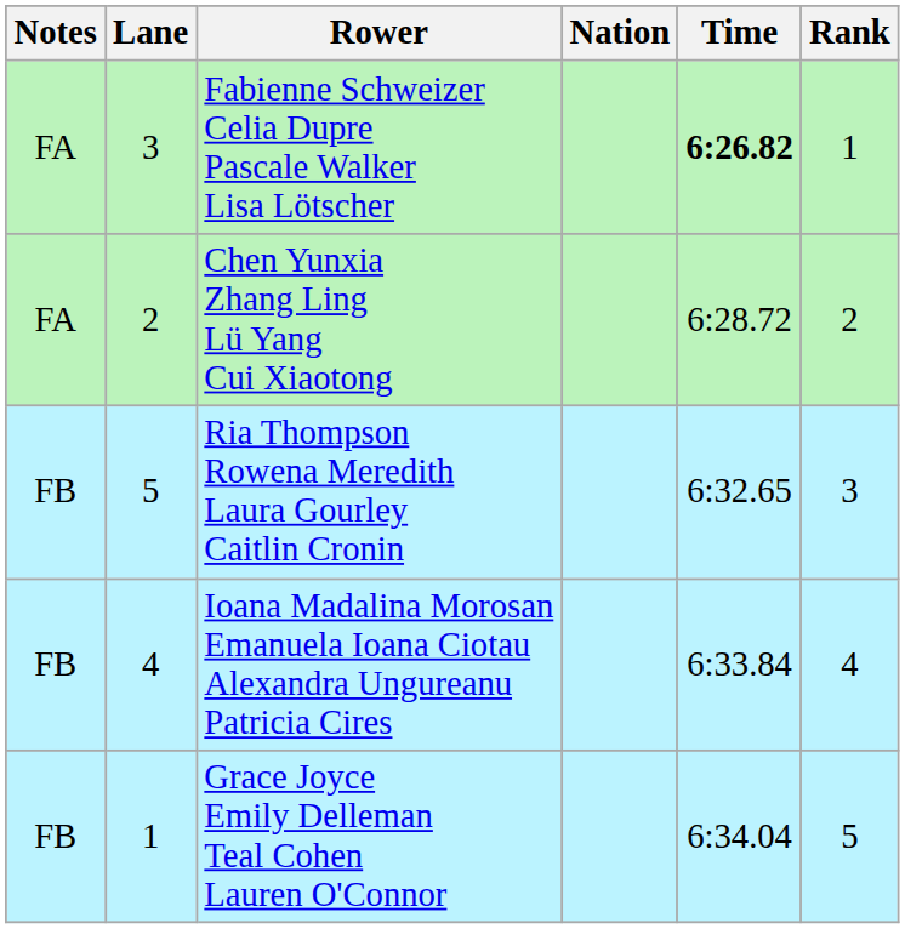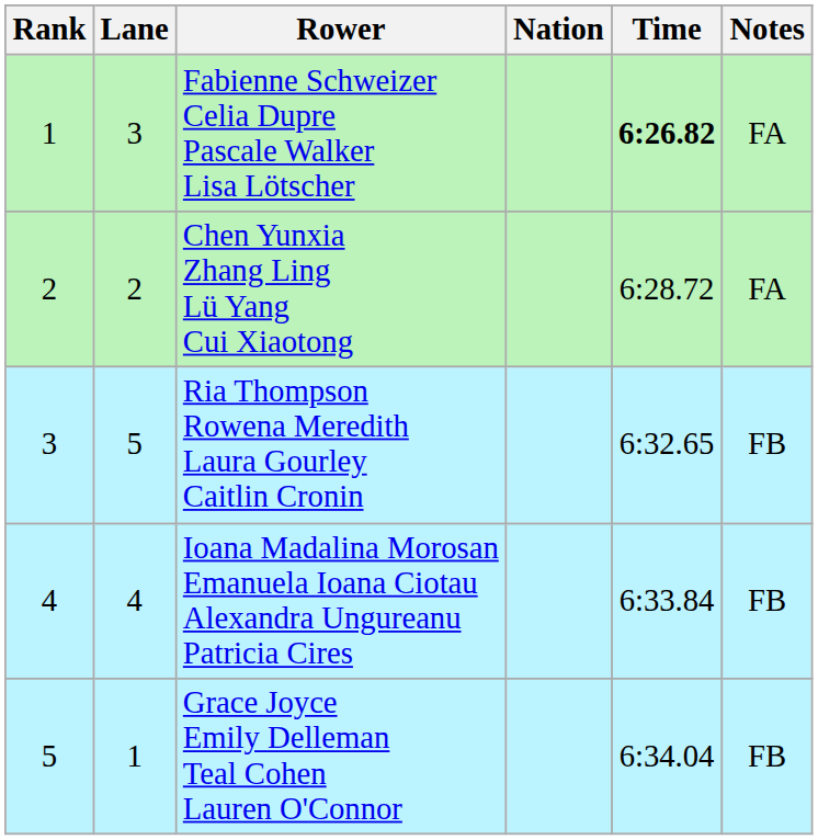 <table class="wikitable sortable" style="text-align:center">
 <tr>
-<th>Notes</th>
+<th>Rank</th>
 <th>Lane</th>
 <th>Rower</th>
 <th>Nation</th>
 <th>Time</th>
-<th>Rank</th>
+<th>Notes</th>
 </tr>
 <tr bgcolor=bbf3bb>
-<td>FA</td>
+<td>1</td>
 <td>3</td>
 <td align=left><a href='#'>Fabienne Schweizer</a><br><a href='#'>Celia Dupre</a><br><a href='#'>Pascale Walker</a><br><a href='#'>Lisa Lötscher</a></td>
 <td align=left></td>
 <td><strong>6:26.82</strong></td>
-<td>1</td>
+<td>FA</td>
 </tr>
 <tr bgcolor=bbf3bb>
-<td>FA</td>
+<td>2</td>
 <td>2</td>
 <td align=left><a href='#'>Chen Yunxia</a><br><a href='#'>Zhang Ling</a><br><a href='#'>Lü Yang</a><br><a href='#'>Cui Xiaotong</a></td>
 <td align=left></td>
 <td>6:28.72</td>
-<td>2</td>
+<td>FA</td>
 </tr>
 <tr bgcolor=bbf3ff>
-<td>FB</td>
+<td>3</td>
 <td>5</td>
 <td align=left><a href='#'>Ria Thompson</a><br><a href='#'>Rowena Meredith</a><br><a href='#'>Laura Gourley</a><br><a href='#'>Caitlin Cronin</a></td>
 <td align=left></td>
 <td>6:32.65</td>
-<td>3</td>
+<td>FB</td>
 </tr>
 <tr bgcolor=bbf3ff>
-<td>FB</td>
+<td>4</td>
 <td>4</td>
 <td align=left><a href='#'>Ioana Madalina Morosan</a><br><a href='#'>Emanuela Ioana Ciotau</a><br><a href='#'>Alexandra Ungureanu</a><br><a href='#'>Patricia Cires</a></td>
 <td align=left></td>
 <td>6:33.84</td>
-<td>4</td>
+<td>FB</td>
 </tr>
 <tr bgcolor=bbf3ff>
-<td>FB</td>
+<td>5</td>
 <td>1</td>
 <td align=left><a href='#'>Grace Joyce</a><br><a href='#'>Emily Delleman</a><br><a href='#'>Teal Cohen</a><br><a href='#'>Lauren O'Connor</a></td>
 <td align=left></td>
 <td>6:34.04</td>
-<td>5</td>
+<td>FB</td>
 </tr>
 </table>
